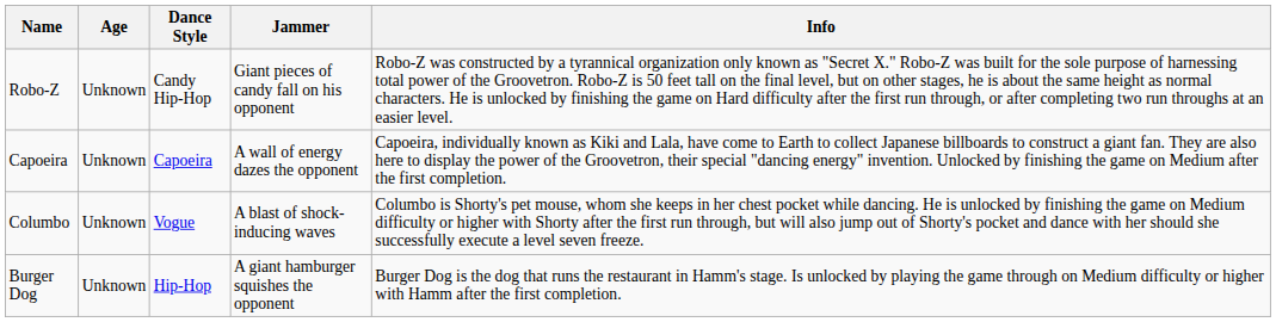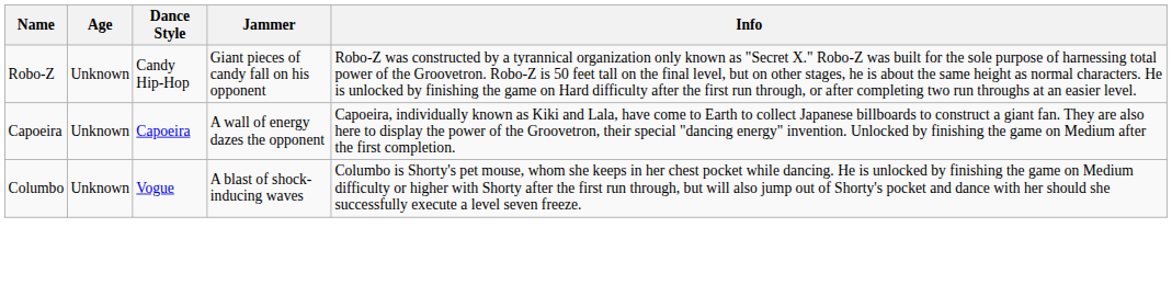 <table class="wikitable">
 <tr>
 <th>Name</th>
 <th>Age</th>
 <th>Dance Style</th>
 <th>Jammer</th>
 <th>Info</th>
 </tr>
 <tr>
 <td>Robo-Z</td>
 <td>Unknown</td>
 <td>Candy Hip-Hop</td>
 <td>Giant pieces of candy fall on his opponent</td>
 <td>Robo-Z was constructed by a tyrannical organization only known as "Secret X." Robo-Z was built for the sole purpose of harnessing total power of the Groovetron. Robo-Z is 50 feet tall on the final level, but on other stages, he is about the same height as normal characters. He is unlocked by finishing the game on Hard difficulty after the first run through, or after completing two run throughs at an easier level.</td>
 </tr>
 <tr>
 <td>Capoeira</td>
 <td>Unknown</td>
 <td><a href='#'>Capoeira</a></td>
 <td>A wall of energy dazes the opponent</td>
 <td>Capoeira, individually known as Kiki and Lala, have come to Earth to collect Japanese billboards to construct a giant fan. They are also here to display the power of the Groovetron, their special "dancing energy" invention. Unlocked by finishing the game on Medium after the first completion.</td>
 </tr>
 <tr>
 <td>Columbo</td>
 <td>Unknown</td>
 <td><a href='#'>Vogue</a></td>
 <td>A blast of shock-inducing waves</td>
 <td>Columbo is Shorty's pet mouse, whom she keeps in her chest pocket while dancing. He is unlocked by finishing the game on Medium difficulty or higher with Shorty after the first run through, but will also jump out of Shorty's pocket and dance with her should she successfully execute a level seven freeze.</td>
 </tr>
-<tr>
-<td>Burger Dog</td>
-<td>Unknown</td>
-<td><a href='#'>Hip-Hop</a></td>
-<td>A giant hamburger squishes the opponent</td>
-<td>Burger Dog is the dog that runs the restaurant in Hamm's stage. Is unlocked by playing the game through on Medium difficulty or higher with Hamm after the first completion.</td>
-</tr>
 </table>
